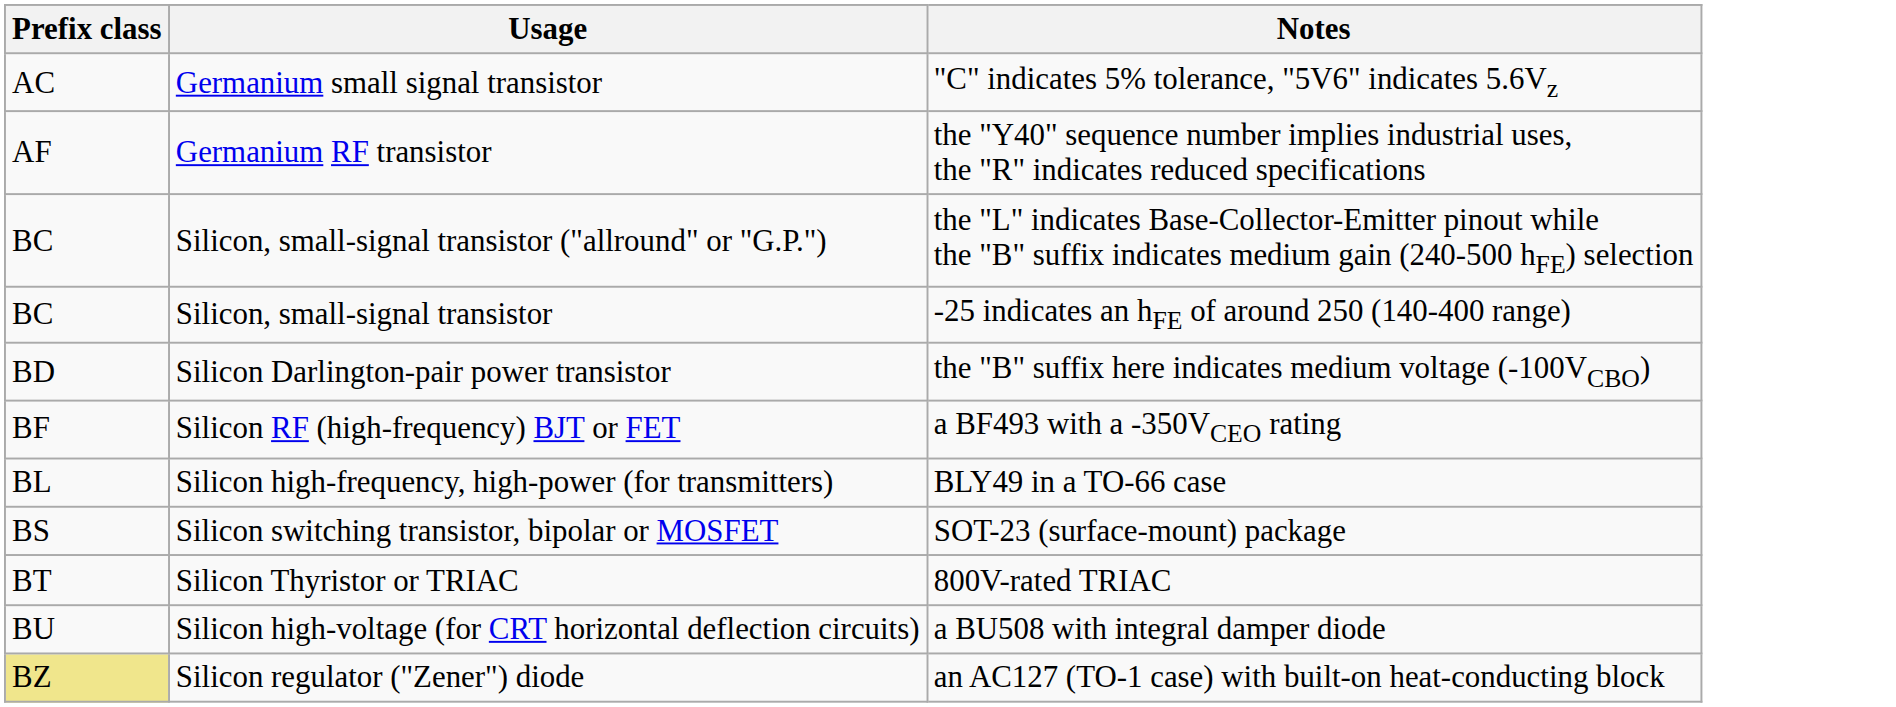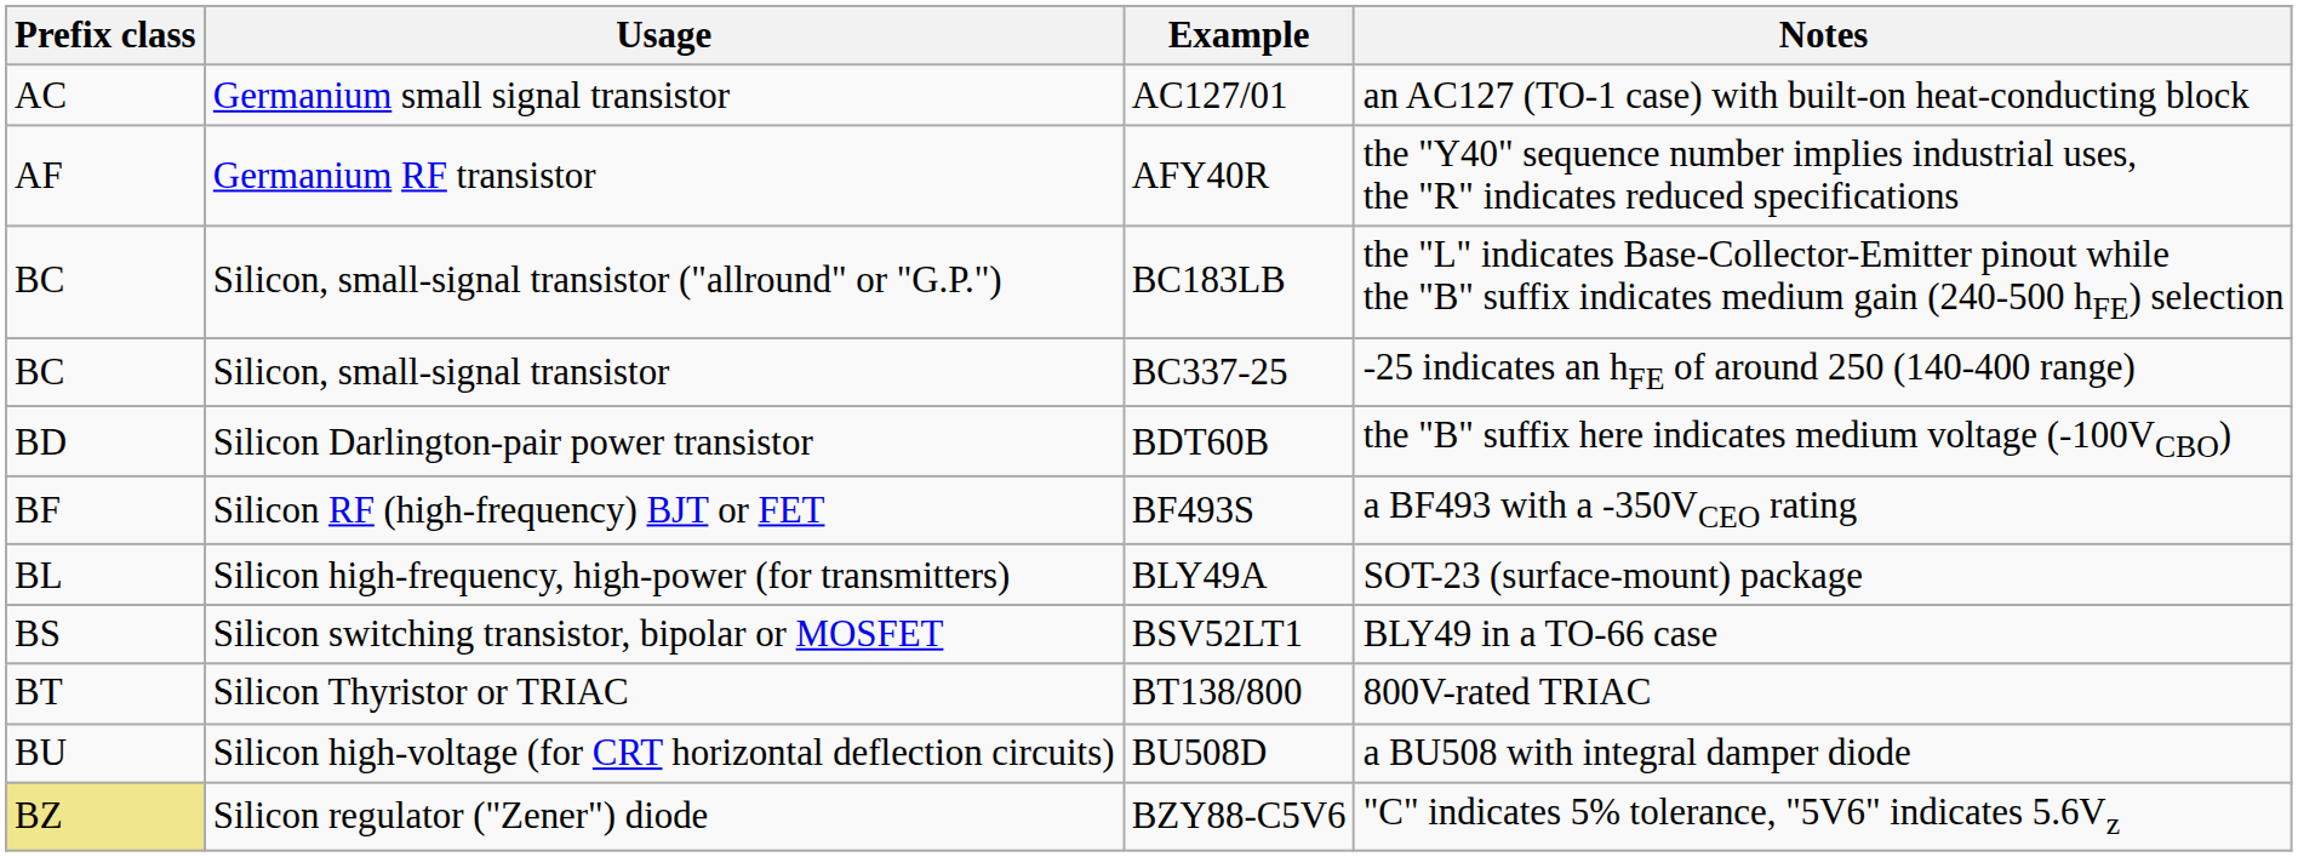 <table class="wikitable">
 <tr>
 <th>Prefix class</th>
 <th>Usage</th>
+<th>Example</th>
 <th>Notes</th>
 </tr>
 <tr>
 <td>AC</td>
 <td><a href='#'>Germanium</a> small signal transistor</td>
-<td>"C" indicates 5% tolerance, "5V6" indicates 5.6V<sub>z</sub></td>
+<td>AC127/01</td>
+<td>an AC127 (TO-1 case) with built-on heat-conducting block</td>
 </tr>
 <tr>
 <td>AF</td>
 <td><a href='#'>Germanium</a> <a href='#'>RF</a> transistor</td>
+<td>AFY40R</td>
 <td>the "Y40" sequence number implies industrial uses, <br>the "R" indicates reduced specifications</td>
 </tr>
 <tr>
 <td>BC</td>
 <td>Silicon, small-signal transistor ("allround" or "G.P.")</td>
+<td>BC183LB</td>
 <td>the "L" indicates Base-Collector-Emitter pinout while <br>the "B" suffix indicates medium gain (240-500 h<sub>FE</sub>) selection</td>
 </tr>
 <tr>
 <td>BC</td>
 <td>Silicon, small-signal transistor</td>
+<td>BC337-25</td>
 <td>-25 indicates an h<sub>FE</sub> of around 250 (140-400 range)</td>
 </tr>
 <tr>
 <td>BD</td>
 <td>Silicon Darlington-pair power transistor</td>
+<td>BDT60B</td>
 <td>the "B" suffix here indicates medium voltage (-100V<sub>CBO</sub>)</td>
 </tr>
 <tr>
 <td>BF</td>
 <td>Silicon <a href='#'>RF</a> (high-frequency) <a href='#'>BJT</a> or <a href='#'>FET</a></td>
+<td>BF493S</td>
 <td>a BF493 with a -350V<sub>CEO</sub> rating</td>
 </tr>
 <tr>
 <td>BL</td>
 <td>Silicon high-frequency, high-power (for transmitters)</td>
-<td>BLY49 in a TO-66 case</td>
+<td>BLY49A</td>
+<td>SOT-23 (surface-mount) package</td>
 </tr>
 <tr>
 <td>BS</td>
 <td>Silicon switching transistor, bipolar or <a href='#'>MOSFET</a></td>
-<td>SOT-23 (surface-mount) package</td>
+<td>BSV52LT1</td>
+<td>BLY49 in a TO-66 case</td>
 </tr>
 <tr>
 <td>BT</td>
 <td>Silicon Thyristor or TRIAC</td>
+<td>BT138/800</td>
 <td>800V-rated TRIAC</td>
 </tr>
 <tr>
 <td>BU</td>
 <td>Silicon high-voltage (for <a href='#'>CRT</a> horizontal deflection circuits)</td>
+<td>BU508D</td>
 <td>a BU508 with integral damper diode</td>
 </tr>
 <tr>
 <td style="background: khaki;">BZ</td>
 <td>Silicon regulator ("Zener") diode</td>
-<td>an AC127 (TO-1 case) with built-on heat-conducting block</td>
+<td>BZY88-C5V6</td>
+<td>"C" indicates 5% tolerance, "5V6" indicates 5.6V<sub>z</sub></td>
 </tr>
 </table>
